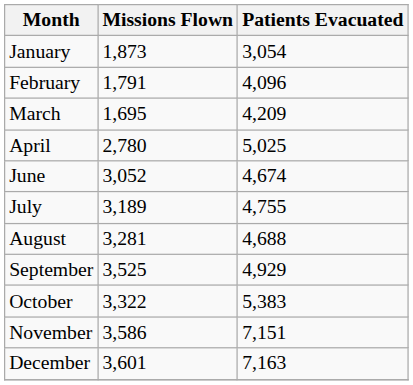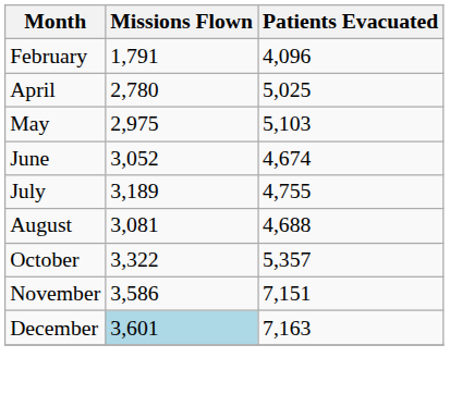 <table class="wikitable">
 <tr>
 <th>Month</th>
 <th>Missions Flown</th>
 <th>Patients Evacuated</th>
 </tr>
 <tr>
-<td>January</td>
-<td>1,873</td>
-<td>3,054</td>
-</tr>
-<tr>
 <td>February</td>
 <td>1,791</td>
 <td>4,096</td>
 </tr>
 <tr>
-<td>March</td>
-<td>1,695</td>
-<td>4,209</td>
-</tr>
-<tr>
 <td>April</td>
 <td>2,780</td>
 <td>5,025</td>
+</tr>
+<tr>
+<td>May</td>
+<td>2,975</td>
+<td>5,103</td>
 </tr>
 <tr>
 <td>June</td>
 <td>3,052</td>
 <td>4,674</td>
 </tr>
 <tr>
 <td>July</td>
 <td>3,189</td>
 <td>4,755</td>
 </tr>
 <tr>
 <td>August</td>
-<td>3,281</td>
+<td>3,081</td>
 <td>4,688</td>
-</tr>
-<tr>
-<td>September</td>
-<td>3,525</td>
-<td>4,929</td>
 </tr>
 <tr>
 <td>October</td>
 <td>3,322</td>
-<td>5,383</td>
+<td>5,357</td>
 </tr>
 <tr>
 <td>November</td>
 <td>3,586</td>
 <td>7,151</td>
 </tr>
 <tr>
 <td>December</td>
-<td>3,601</td>
+<td style="background: lightblue;">3,601</td>
 <td>7,163</td>
 </tr>
 <tr>
 </tr>
 </table>
